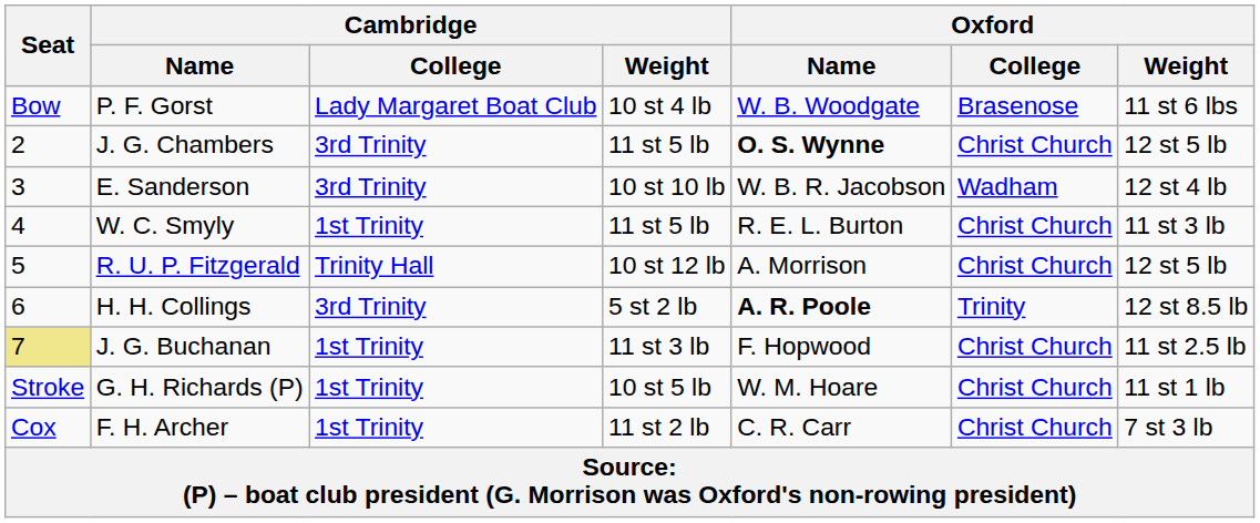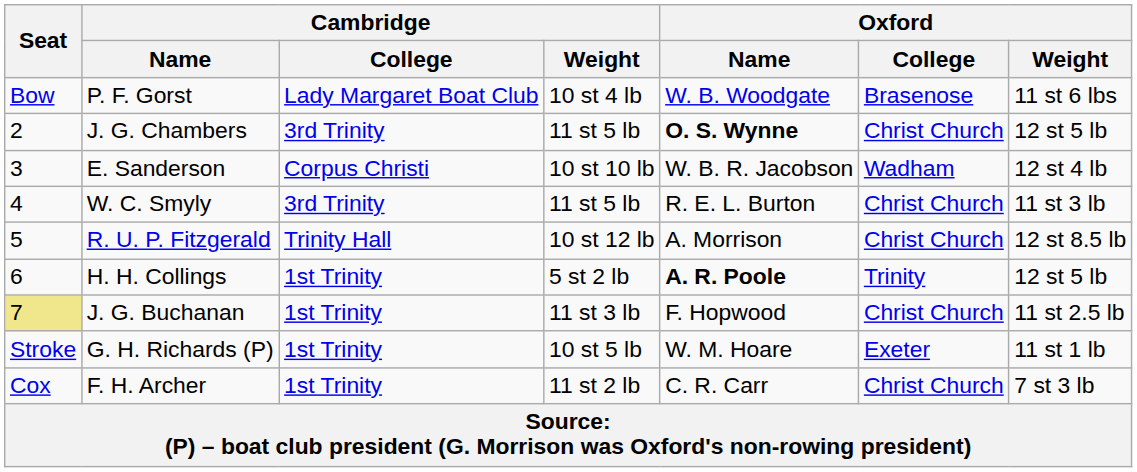 <table class=wikitable>
 <tr>
 <th rowspan= "2">Seat</th>
 <th colspan= "3">Cambridge <br> </th>
 <th colspan= "3">Oxford <br> </th>
 </tr>
 <tr>
 <th>Name</th>
 <th>College</th>
 <th>Weight</th>
 <th>Name</th>
 <th>College</th>
 <th>Weight</th>
 </tr>
 <tr>
 <td><a href='#'>Bow</a></td>
 <td>P. F. Gorst</td>
 <td><a href='#'>Lady Margaret Boat Club</a></td>
 <td>10 st 4 lb</td>
 <td><a href='#'>W. B. Woodgate</a></td>
 <td><a href='#'>Brasenose</a></td>
 <td>11 st 6 lbs</td>
 </tr>
 <tr>
 <td>2</td>
 <td>J. G. Chambers</td>
 <td><a href='#'>3rd Trinity</a></td>
 <td>11 st 5 lb</td>
 <td><strong>O. S. Wynne</strong></td>
 <td><a href='#'>Christ Church</a></td>
 <td>12 st 5 lb</td>
 </tr>
 <tr>
 <td>3</td>
 <td>E. Sanderson</td>
-<td><a href='#'>3rd Trinity</a></td>
+<td><a href='#'>Corpus Christi</a></td>
 <td>10 st 10 lb</td>
 <td>W. B. R. Jacobson</td>
 <td><a href='#'>Wadham</a></td>
 <td>12 st 4 lb</td>
 </tr>
 <tr>
 <td>4</td>
 <td>W. C. Smyly</td>
-<td><a href='#'>1st Trinity</a></td>
+<td><a href='#'>3rd Trinity</a></td>
 <td>11 st 5 lb</td>
 <td>R. E. L. Burton</td>
 <td><a href='#'>Christ Church</a></td>
 <td>11 st 3 lb</td>
 </tr>
 <tr>
 <td>5</td>
 <td><a href='#'>R. U. P. Fitzgerald</a></td>
 <td><a href='#'>Trinity Hall</a></td>
 <td>10 st 12 lb</td>
 <td>A. Morrison</td>
 <td><a href='#'>Christ Church</a></td>
-<td>12 st 5 lb</td>
+<td>12 st 8.5 lb</td>
 </tr>
 <tr>
 <td>6</td>
 <td>H. H. Collings</td>
-<td><a href='#'>3rd Trinity</a></td>
+<td><a href='#'>1st Trinity</a></td>
 <td>5 st 2 lb</td>
 <td><strong>A. R. Poole</strong></td>
 <td><a href='#'>Trinity</a></td>
-<td>12 st 8.5 lb</td>
+<td>12 st 5 lb</td>
 </tr>
 <tr>
 <td style="background: khaki;">7</td>
 <td>J. G. Buchanan</td>
 <td><a href='#'>1st Trinity</a></td>
 <td>11 st 3 lb</td>
 <td>F. Hopwood</td>
 <td><a href='#'>Christ Church</a></td>
 <td>11 st 2.5 lb</td>
 </tr>
 <tr>
 <td><a href='#'>Stroke</a></td>
 <td>G. H. Richards (P)</td>
 <td><a href='#'>1st Trinity</a></td>
 <td>10 st 5 lb</td>
 <td>W. M. Hoare</td>
-<td><a href='#'>Christ Church</a></td>
+<td><a href='#'>Exeter</a></td>
 <td>11 st 1 lb</td>
 </tr>
 <tr>
 <td><a href='#'>Cox</a></td>
 <td>F. H. Archer</td>
 <td><a href='#'>1st Trinity</a></td>
 <td>11 st 2 lb</td>
 <td>C. R. Carr</td>
 <td><a href='#'>Christ Church</a></td>
 <td>7 st 3 lb</td>
 </tr>
 <tr>
 <th colspan="7">Source:<br>(P) – boat club president (G. Morrison was Oxford's non-rowing president)</th>
 </tr>
 </table>
